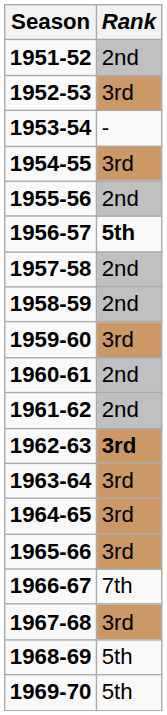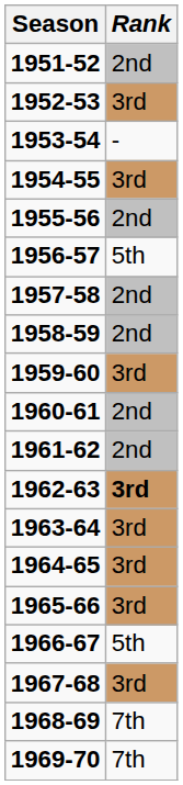 <table class="wikitable">
 <tr style="background: #efefef">
 <th><strong>Season</strong></th>
 <th><em>Rank</em></th>
 </tr>
 <tr>
 <td><strong>1951-52</strong></td>
 <td bgcolor="silver">2nd</td>
 </tr>
 <tr>
 <td><strong>1952-53</strong></td>
 <td bgcolor=CC9966>3rd</td>
 </tr>
 <tr>
 <td><strong>1953-54</strong></td>
 <td>-</td>
 </tr>
 <tr>
 <td><strong>1954-55</strong></td>
 <td bgcolor=CC9966>3rd</td>
 </tr>
 <tr>
 <td><strong>1955-56</strong></td>
 <td bgcolor="silver">2nd</td>
 </tr>
 <tr>
 <td><strong>1956-57</strong></td>
-<td><strong>5th</strong></td>
+<td>5th</td>
 </tr>
 <tr>
 <td><strong>1957-58</strong></td>
 <td bgcolor="silver">2nd</td>
 </tr>
 <tr>
 <td><strong>1958-59</strong></td>
 <td bgcolor="silver">2nd</td>
 </tr>
 <tr>
 <td><strong>1959-60</strong></td>
 <td bgcolor=CC9966>3rd</td>
 </tr>
 <tr>
 <td><strong>1960-61</strong></td>
 <td bgcolor="silver">2nd</td>
 </tr>
 <tr>
 <td><strong>1961-62</strong></td>
 <td bgcolor="silver">2nd</td>
 </tr>
 <tr>
 <td><strong>1962-63</strong></td>
 <td bgcolor=CC9966><strong>3rd</strong></td>
 </tr>
 <tr>
 <td><strong>1963-64</strong></td>
 <td bgcolor=CC9966>3rd</td>
 </tr>
 <tr>
 <td><strong>1964-65</strong></td>
 <td bgcolor=CC9966>3rd</td>
 </tr>
 <tr>
 <td><strong>1965-66</strong></td>
 <td bgcolor=CC9966>3rd</td>
 </tr>
 <tr>
 <td><strong>1966-67</strong></td>
-<td>7th</td>
+<td>5th</td>
 </tr>
 <tr>
 <td><strong>1967-68</strong></td>
 <td bgcolor=CC9966>3rd</td>
 </tr>
 <tr>
 <td><strong>1968-69</strong></td>
-<td>5th</td>
+<td>7th</td>
 </tr>
 <tr>
 <td><strong>1969-70</strong></td>
-<td>5th</td>
+<td>7th</td>
 </tr>
 <tr>
 </tr>
 </table>
